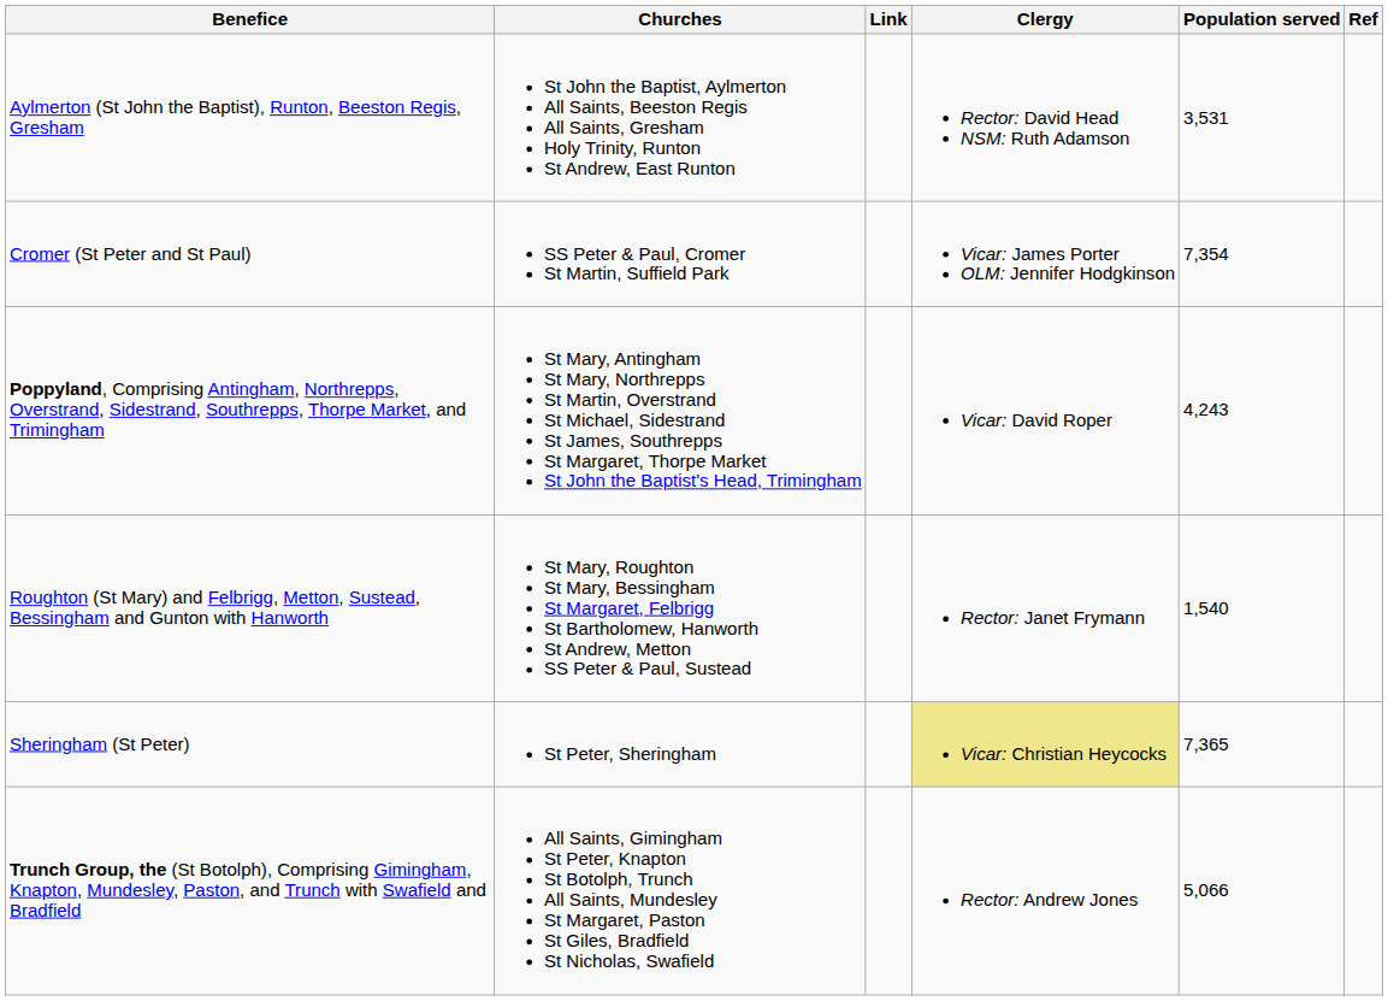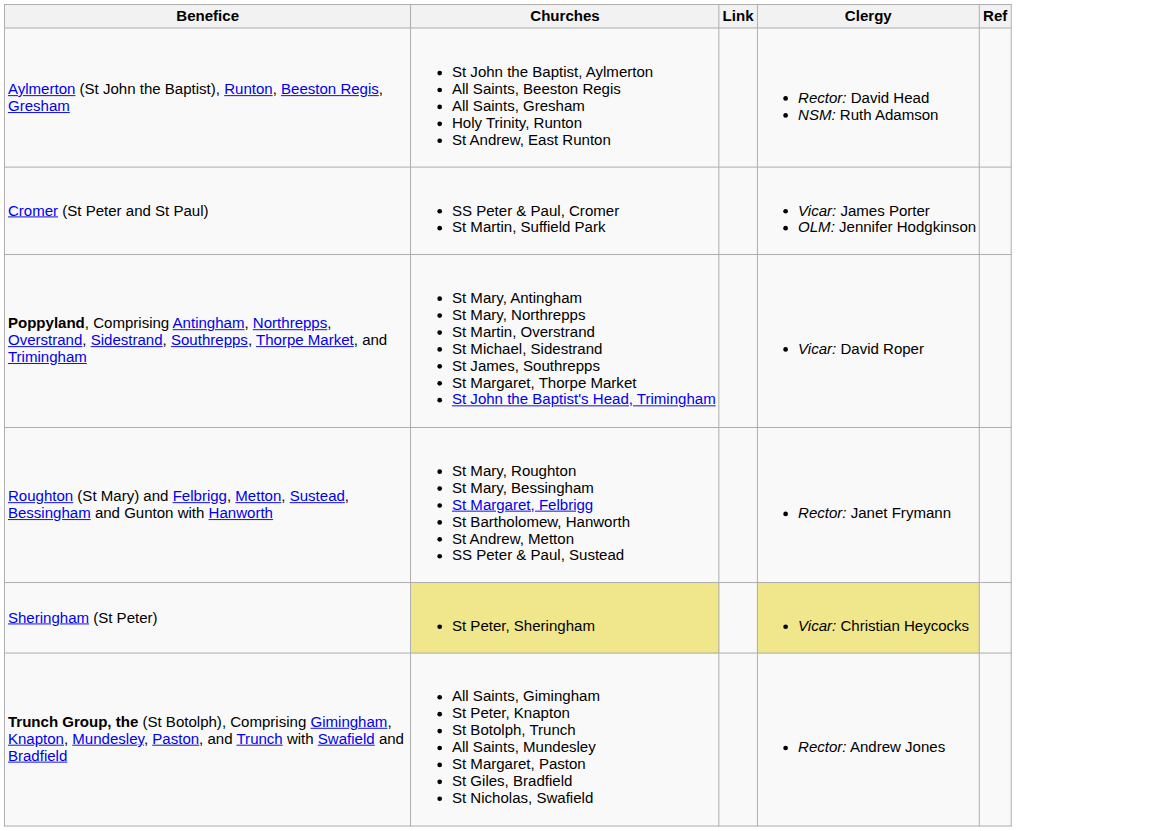 <table class="wikitable">
 <tr>
 <th width="425">Benefice</th>
 <th>Churches</th>
 <th>Link</th>
 <th>Clergy</th>
-<th>Population served</th>
 <th>Ref</th>
 </tr>
 <tr>
 <td><a href='#'>Aylmerton</a> (St John the Baptist), <a href='#'>Runton</a>, <a href='#'>Beeston Regis</a>, <a href='#'>Gresham</a></td>
 <td><br><ul><li>St John the Baptist, Aylmerton</li><li>All Saints, Beeston Regis</li><li>All Saints, Gresham</li><li>Holy Trinity, Runton</li><li>St Andrew, East Runton</li></ul></td>
 <td></td>
 <td><br><ul><li><em>Rector:</em> David Head</li><li><em>NSM:</em> Ruth Adamson</li></ul></td>
-<td>3,531</td>
 <td></td>
 </tr>
 <tr>
 <td><a href='#'>Cromer</a> (St Peter and St Paul)</td>
 <td><br><ul><li>SS Peter & Paul, Cromer</li><li>St Martin, Suffield Park</li></ul></td>
 <td></td>
 <td><br><ul><li><em>Vicar:</em> James Porter</li><li><em>OLM:</em> Jennifer Hodgkinson</li></ul></td>
-<td>7,354</td>
 <td></td>
 </tr>
 <tr>
 <td><strong>Poppyland</strong>, Comprising <a href='#'>Antingham</a>, <a href='#'>Northrepps</a>, <a href='#'>Overstrand</a>, <a href='#'>Sidestrand</a>, <a href='#'>Southrepps</a>, <a href='#'>Thorpe Market</a>, and <a href='#'>Trimingham</a></td>
 <td><br><ul><li>St Mary, Antingham</li><li>St Mary, Northrepps</li><li>St Martin, Overstrand</li><li>St Michael, Sidestrand</li><li>St James, Southrepps</li><li>St Margaret, Thorpe Market</li><li><a href='#'>St John the Baptist's Head, Trimingham</a></li></ul></td>
 <td></td>
 <td><br><ul><li><em>Vicar:</em> David Roper</li></ul></td>
-<td>4,243</td>
 <td></td>
 </tr>
 <tr>
 <td><a href='#'>Roughton</a> (St Mary) and <a href='#'>Felbrigg</a>, <a href='#'>Metton</a>, <a href='#'>Sustead</a>, <a href='#'>Bessingham</a> and Gunton with <a href='#'>Hanworth</a></td>
 <td><br><ul><li>St Mary, Roughton</li><li>St Mary, Bessingham</li><li><a href='#'>St Margaret, Felbrigg</a></li><li>St Bartholomew, Hanworth</li><li>St Andrew, Metton</li><li>SS Peter & Paul, Sustead</li></ul></td>
 <td></td>
 <td><br><ul><li><em>Rector:</em> Janet Frymann</li></ul></td>
-<td>1,540</td>
 <td></td>
 </tr>
 <tr>
 <td><a href='#'>Sheringham</a> (St Peter)</td>
-<td><br><ul><li>St Peter, Sheringham</li></ul></td>
+<td style="background: khaki;"><br><ul><li>St Peter, Sheringham</li></ul></td>
 <td></td>
 <td style="background: khaki;"><br><ul><li><em>Vicar:</em> Christian Heycocks</li></ul></td>
-<td>7,365</td>
 <td></td>
 </tr>
 <tr>
 <td><strong>Trunch Group, the</strong> (St Botolph), Comprising <a href='#'>Gimingham</a>, <a href='#'>Knapton</a>, <a href='#'>Mundesley</a>, <a href='#'>Paston</a>, and <a href='#'>Trunch</a> with <a href='#'>Swafield</a> and <a href='#'>Bradfield</a></td>
 <td><br><ul><li>All Saints, Gimingham</li><li>St Peter, Knapton</li><li>St Botolph, Trunch</li><li>All Saints, Mundesley</li><li>St Margaret, Paston</li><li>St Giles, Bradfield</li><li>St Nicholas, Swafield</li></ul></td>
 <td></td>
 <td><br><ul><li><em>Rector:</em> Andrew Jones</li></ul></td>
-<td>5,066</td>
 <td></td>
 </tr>
 </table>
